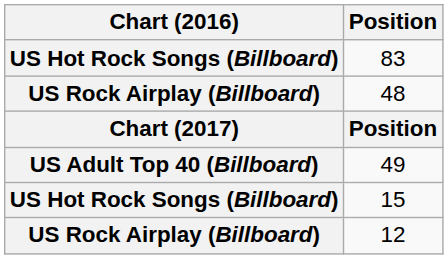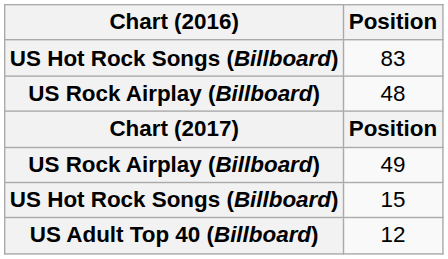 <table class="wikitable sortable plainrowheaders" style="text-align:center">
 <tr>
 <th>Chart (2016)</th>
 <th>Position</th>
 </tr>
 <tr>
 <th scope="row">US Hot Rock Songs (<em>Billboard</em>)</th>
 <td>83</td>
 </tr>
 <tr>
 <th scope="row">US Rock Airplay (<em>Billboard</em>)</th>
 <td>48</td>
 </tr>
 <tr>
 <th>Chart (2017)</th>
 <th>Position</th>
 </tr>
 <tr>
-<th scope="row">US Adult Top 40 (<em>Billboard</em>)</th>
+<th scope="row">US Rock Airplay (<em>Billboard</em>)</th>
 <td>49</td>
 </tr>
 <tr>
 <th scope="row">US Hot Rock Songs (<em>Billboard</em>)</th>
 <td>15</td>
 </tr>
 <tr>
-<th scope="row">US Rock Airplay (<em>Billboard</em>)</th>
+<th scope="row">US Adult Top 40 (<em>Billboard</em>)</th>
 <td>12</td>
 </tr>
 </table>
